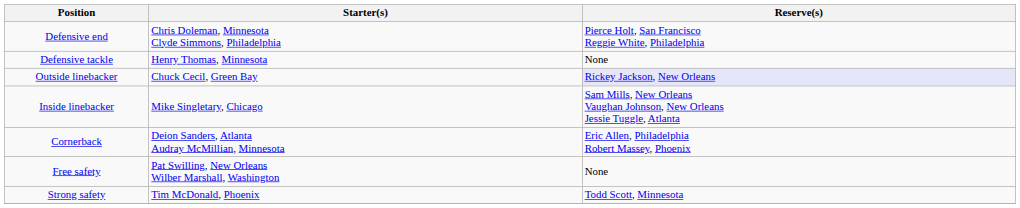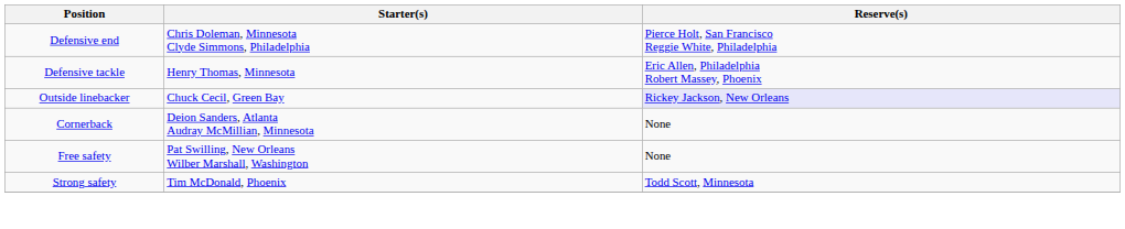 <table class="wikitable" width=75%>
 <tr>
 <th width=10%>Position</th>
 <th width=30%>Starter(s)</th>
 <th width=30%>Reserve(s)</th>
 </tr>
 <tr>
 <td align=center><a href='#'>Defensive end</a></td>
 <td> <a href='#'>Chris Doleman</a>, <a href='#'>Minnesota</a><br> <a href='#'>Clyde Simmons</a>, <a href='#'>Philadelphia</a></td>
 <td> <a href='#'>Pierce Holt</a>, <a href='#'>San Francisco</a><br> <a href='#'>Reggie White</a>, <a href='#'>Philadelphia</a></td>
 </tr>
 <tr>
 <td align=center><a href='#'>Defensive tackle</a></td>
 <td> <a href='#'>Henry Thomas</a>, <a href='#'>Minnesota</a></td>
-<td>None</td>
+<td> <a href='#'>Eric Allen</a>, <a href='#'>Philadelphia</a><br> <a href='#'>Robert Massey</a>, <a href='#'>Phoenix</a></td>
 </tr>
 <tr>
 <td align=center><a href='#'>Outside linebacker</a></td>
 <td> <a href='#'>Chuck Cecil</a>, <a href='#'>Green Bay</a></td>
 <td style="background: lavender;"> <a href='#'>Rickey Jackson</a>, <a href='#'>New Orleans</a></td>
 </tr>
 <tr>
-<td align=center><a href='#'>Inside linebacker</a></td>
-<td> <a href='#'>Mike Singletary</a>, <a href='#'>Chicago</a></td>
-<td> <a href='#'>Sam Mills</a>, <a href='#'>New Orleans</a><br> <a href='#'>Vaughan Johnson</a>, <a href='#'>New Orleans</a><br> <a href='#'>Jessie Tuggle</a>, <a href='#'>Atlanta</a></td>
-</tr>
-<tr>
 <td align=center><a href='#'>Cornerback</a></td>
 <td> <a href='#'>Deion Sanders</a>, <a href='#'>Atlanta</a><br> <a href='#'>Audray McMillian</a>, <a href='#'>Minnesota</a></td>
-<td> <a href='#'>Eric Allen</a>, <a href='#'>Philadelphia</a><br> <a href='#'>Robert Massey</a>, <a href='#'>Phoenix</a></td>
+<td>None</td>
 </tr>
 <tr>
 <td align=center><a href='#'>Free safety</a></td>
 <td> <a href='#'>Pat Swilling</a>, <a href='#'>New Orleans</a><br> <a href='#'>Wilber Marshall</a>, <a href='#'>Washington</a></td>
 <td>None</td>
 </tr>
 <tr>
 <td align=center><a href='#'>Strong safety</a></td>
 <td> <a href='#'>Tim McDonald</a>, <a href='#'>Phoenix</a></td>
 <td> <a href='#'>Todd Scott</a>, <a href='#'>Minnesota</a></td>
 </tr>
 <tr>
 </tr>
 </table>
